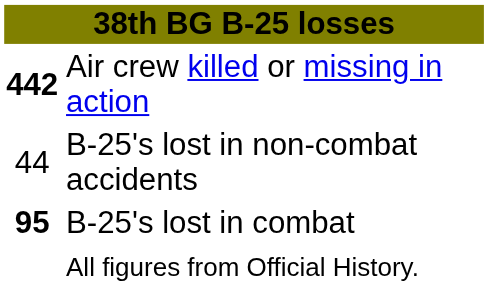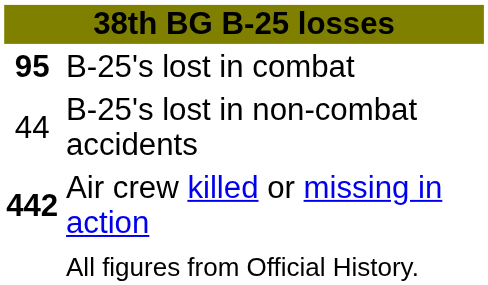 <table class="toccolours" style="float: right; margin-left: 1em;" width="250px">
 <tr>
 <th colspan="2" style="text-align: center; background: olive"><span><strong>38th BG B-25 losses</strong></span></th>
+</tr>
+<tr>
+<td align=center><strong>95</strong></td>
+<td>B-25's lost in combat</td>
+</tr>
+<tr>
+<td align=center>44</td>
+<td>B-25's lost in non-combat accidents</td>
 </tr>
 <tr>
 <td align=center><strong>442</strong></td>
 <td>Air crew <a href='#'>killed</a> or <a href='#'>missing in action</a></td>
 </tr>
 <tr>
-<td align=center>44</td>
-<td>B-25's lost in non-combat accidents</td>
-</tr>
-<tr>
-<td align=center><strong>95</strong></td>
-<td>B-25's lost in combat</td>
-</tr>
-<tr>
 <td align=center></td>
 <td><small>All figures from Official History.</small></td>
 </tr>
 </table>
